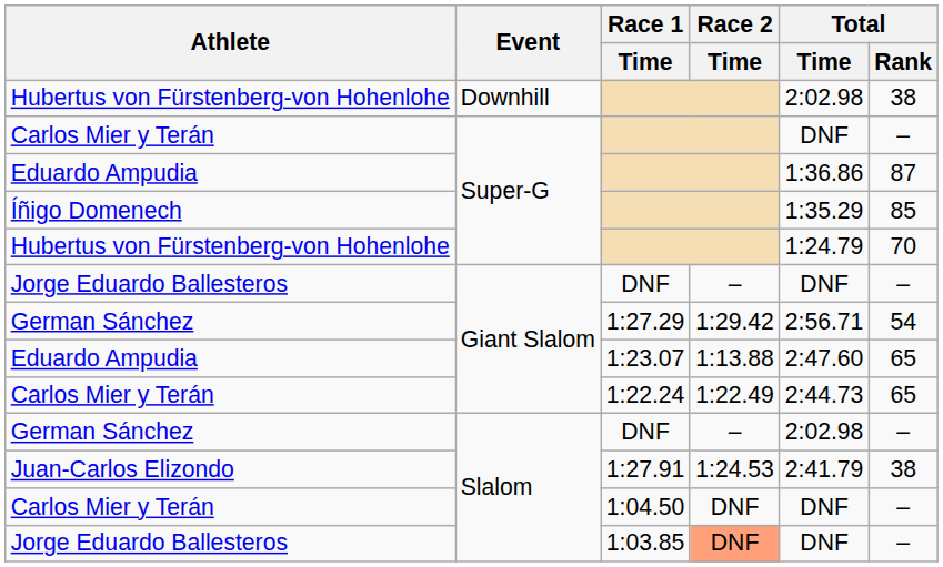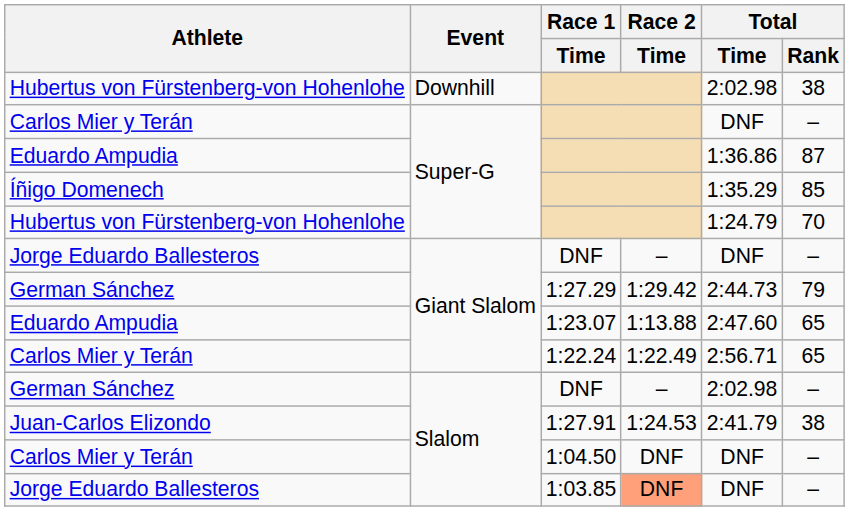 <table class="wikitable" style="font-size:90%">
 <tr>
 <th rowspan="2">Athlete</th>
 <th rowspan="2">Event</th>
 <th>Race 1</th>
 <th>Race 2</th>
 <th colspan="2">Total</th>
 </tr>
 <tr>
 <th>Time</th>
 <th>Time</th>
 <th>Time</th>
 <th>Rank</th>
 </tr>
 <tr>
 <td><a href='#'>Hubertus von Fürstenberg-von Hohenlohe</a></td>
 <td>Downhill</td>
 <td colspan="2" bgcolor="wheat"></td>
 <td align="center">2:02.98</td>
 <td align="center">38</td>
 </tr>
 <tr>
 <td><a href='#'>Carlos Mier y Terán</a></td>
 <td rowspan="4">Super-G</td>
 <td colspan="2" bgcolor="wheat"></td>
 <td align="center">DNF</td>
 <td align="center">–</td>
 </tr>
 <tr>
 <td><a href='#'>Eduardo Ampudia</a></td>
 <td colspan="2" bgcolor="wheat"></td>
 <td align="center">1:36.86</td>
 <td align="center">87</td>
 </tr>
 <tr>
 <td><a href='#'>Íñigo Domenech</a></td>
 <td colspan="2" bgcolor="wheat"></td>
 <td align="center">1:35.29</td>
 <td align="center">85</td>
 </tr>
 <tr>
 <td><a href='#'>Hubertus von Fürstenberg-von Hohenlohe</a></td>
 <td colspan="2" bgcolor="wheat"></td>
 <td align="center">1:24.79</td>
 <td align="center">70</td>
 </tr>
 <tr>
 <td><a href='#'>Jorge Eduardo Ballesteros</a></td>
 <td rowspan="4">Giant Slalom</td>
 <td align="center">DNF</td>
 <td align="center">–</td>
 <td align="center">DNF</td>
 <td align="center">–</td>
 </tr>
 <tr>
 <td><a href='#'>German Sánchez</a></td>
 <td align="center">1:27.29</td>
 <td align="center">1:29.42</td>
-<td align="center">2:56.71</td>
-<td align="center">54</td>
+<td align="center">2:44.73</td>
+<td align="center">79</td>
 </tr>
 <tr>
 <td><a href='#'>Eduardo Ampudia</a></td>
 <td align="center">1:23.07</td>
 <td align="center">1:13.88</td>
 <td align="center">2:47.60</td>
 <td align="center">65</td>
 </tr>
 <tr>
 <td><a href='#'>Carlos Mier y Terán</a></td>
 <td align="center">1:22.24</td>
 <td align="center">1:22.49</td>
-<td align="center">2:44.73</td>
+<td align="center">2:56.71</td>
 <td align="center">65</td>
 </tr>
 <tr>
 <td><a href='#'>German Sánchez</a></td>
 <td rowspan="4">Slalom</td>
 <td align="center">DNF</td>
 <td align="center">–</td>
 <td align="center">2:02.98</td>
 <td align="center">–</td>
 </tr>
 <tr>
 <td><a href='#'>Juan-Carlos Elizondo</a></td>
 <td align="center">1:27.91</td>
 <td align="center">1:24.53</td>
 <td align="center">2:41.79</td>
 <td align="center">38</td>
 </tr>
 <tr>
 <td><a href='#'>Carlos Mier y Terán</a></td>
 <td align="center">1:04.50</td>
 <td align="center">DNF</td>
 <td align="center">DNF</td>
 <td align="center">–</td>
 </tr>
 <tr>
 <td><a href='#'>Jorge Eduardo Ballesteros</a></td>
 <td align="center">1:03.85</td>
 <td align="center" style="background: lightsalmon;">DNF</td>
 <td align="center">DNF</td>
 <td align="center">–</td>
 </tr>
 </table>
